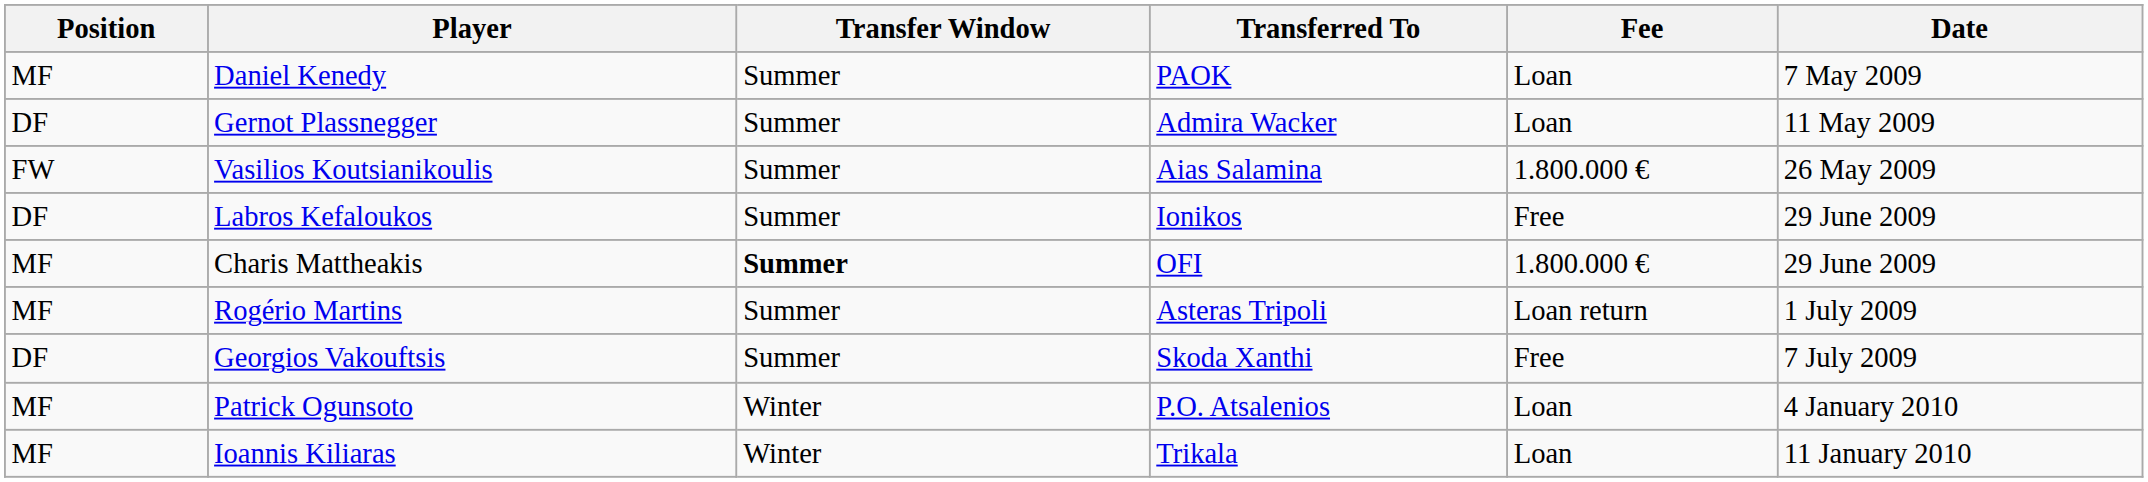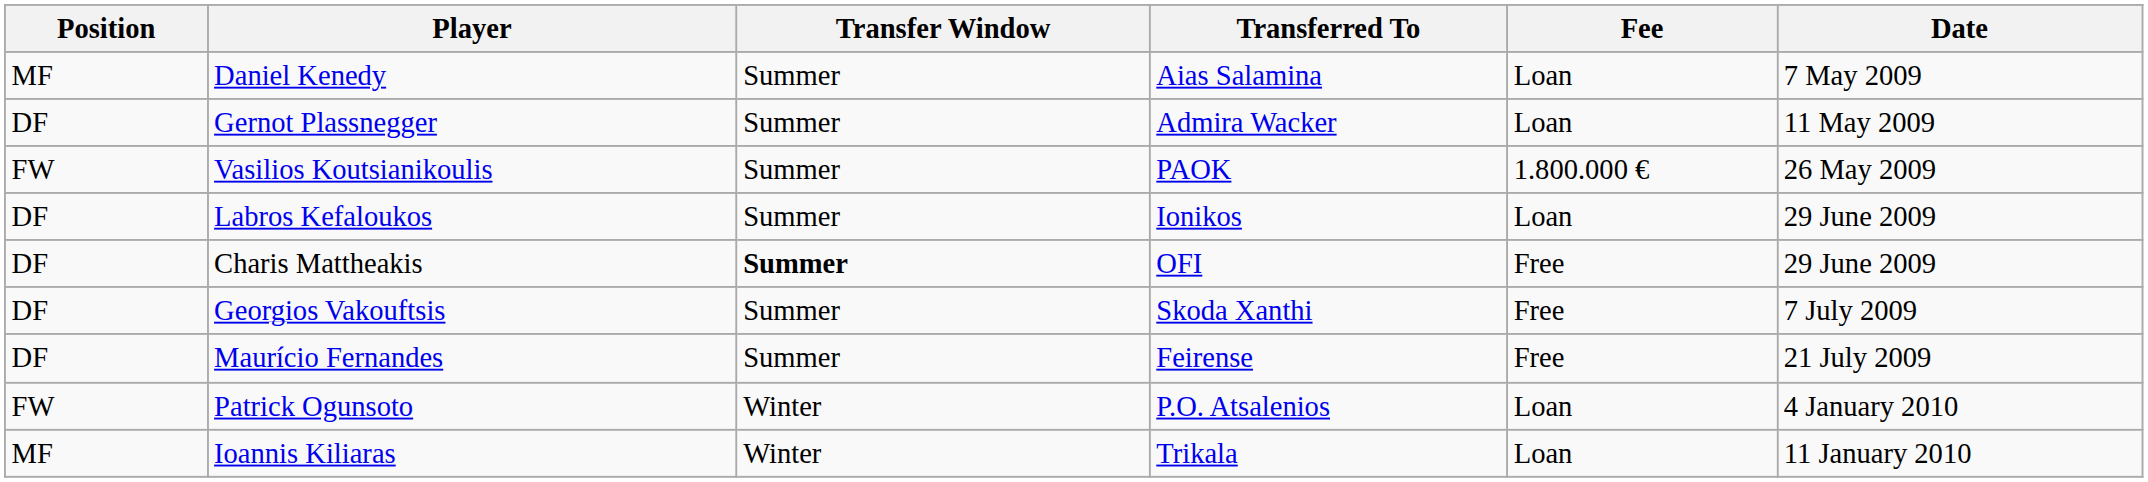 <table class="wikitable sortable" style="width:90%; text-align:center; font-size:95%; text-align:left;">
 <tr>
 <th><strong>Position</strong></th>
 <th><strong>Player</strong></th>
 <th><strong>Transfer Window</strong></th>
 <th><strong>Transferred To</strong></th>
 <th><strong>Fee</strong></th>
 <th><strong>Date</strong></th>
 </tr>
 <tr>
 <td>MF</td>
 <td>  <a href='#'>Daniel Kenedy</a></td>
 <td>Summer</td>
-<td> <a href='#'>PAOK</a></td>
+<td> <a href='#'>Aias Salamina</a></td>
 <td>Loan</td>
 <td>7 May 2009</td>
 </tr>
 <tr>
 <td>DF</td>
 <td> <a href='#'>Gernot Plassnegger</a></td>
 <td>Summer</td>
 <td> <a href='#'>Admira Wacker</a></td>
 <td>Loan</td>
 <td>11 May 2009</td>
 </tr>
 <tr>
 <td>FW</td>
 <td> <a href='#'>Vasilios Koutsianikoulis</a></td>
 <td>Summer</td>
-<td> <a href='#'>Aias Salamina</a></td>
+<td> <a href='#'>PAOK</a></td>
 <td> 1.800.000 €</td>
 <td>26 May 2009</td>
 </tr>
 <tr>
 <td>DF</td>
 <td> <a href='#'>Labros Kefaloukos</a></td>
 <td>Summer</td>
 <td> <a href='#'>Ionikos</a></td>
-<td>Free</td>
+<td>Loan</td>
 <td>29 June 2009</td>
 </tr>
 <tr>
-<td>MF</td>
+<td>DF</td>
 <td> Charis Mattheakis</td>
 <td><strong>Summer</strong></td>
 <td> <a href='#'>OFI</a></td>
-<td> 1.800.000 €</td>
+<td>Free</td>
 <td>29 June 2009</td>
-</tr>
-<tr>
-<td>MF</td>
-<td> <a href='#'>Rogério Martins</a></td>
-<td>Summer</td>
-<td> <a href='#'>Asteras Tripoli</a></td>
-<td>Loan return</td>
-<td>1 July 2009</td>
 </tr>
 <tr>
 <td>DF</td>
 <td> <a href='#'>Georgios Vakouftsis</a></td>
 <td>Summer</td>
 <td> <a href='#'>Skoda Xanthi</a></td>
 <td>Free</td>
 <td>7 July 2009</td>
 </tr>
 <tr>
-<td>MF</td>
+<td>DF</td>
+<td> <a href='#'>Maurício Fernandes</a></td>
+<td>Summer</td>
+<td> <a href='#'>Feirense</a></td>
+<td>Free</td>
+<td>21 July 2009</td>
+</tr>
+<tr>
+<td>FW</td>
 <td> <a href='#'>Patrick Ogunsoto</a></td>
 <td>Winter</td>
 <td> <a href='#'>P.O. Atsalenios</a></td>
 <td>Loan</td>
 <td>4 January 2010</td>
 </tr>
 <tr>
 <td>MF</td>
 <td> <a href='#'>Ioannis Kiliaras</a></td>
 <td>Winter</td>
 <td> <a href='#'>Trikala</a></td>
 <td>Loan</td>
 <td>11 January 2010</td>
 </tr>
 </table>
